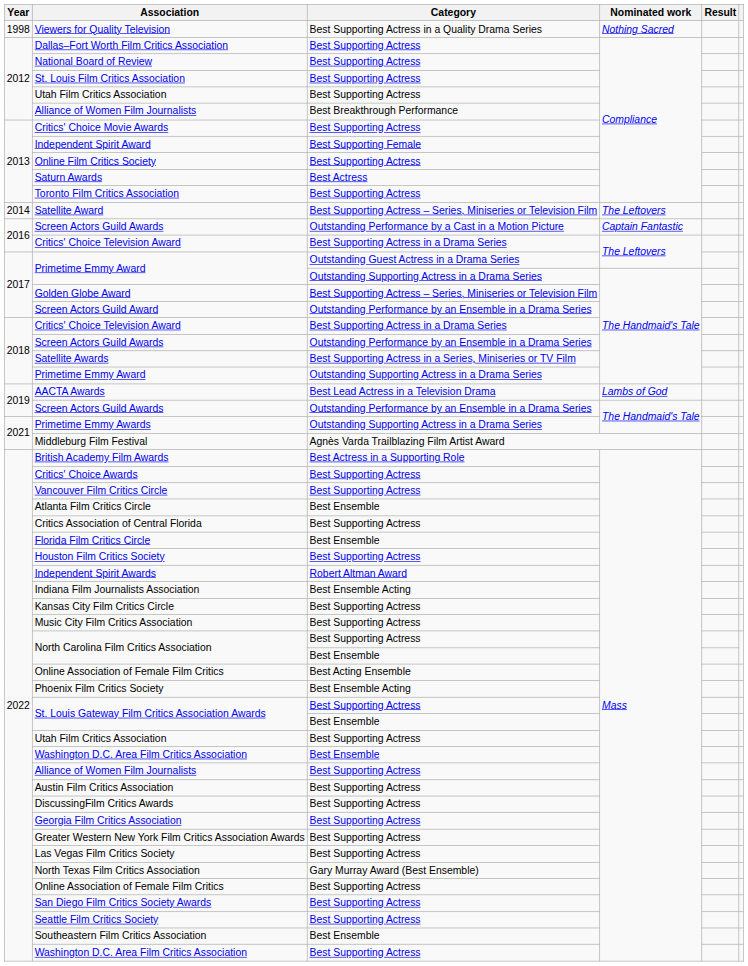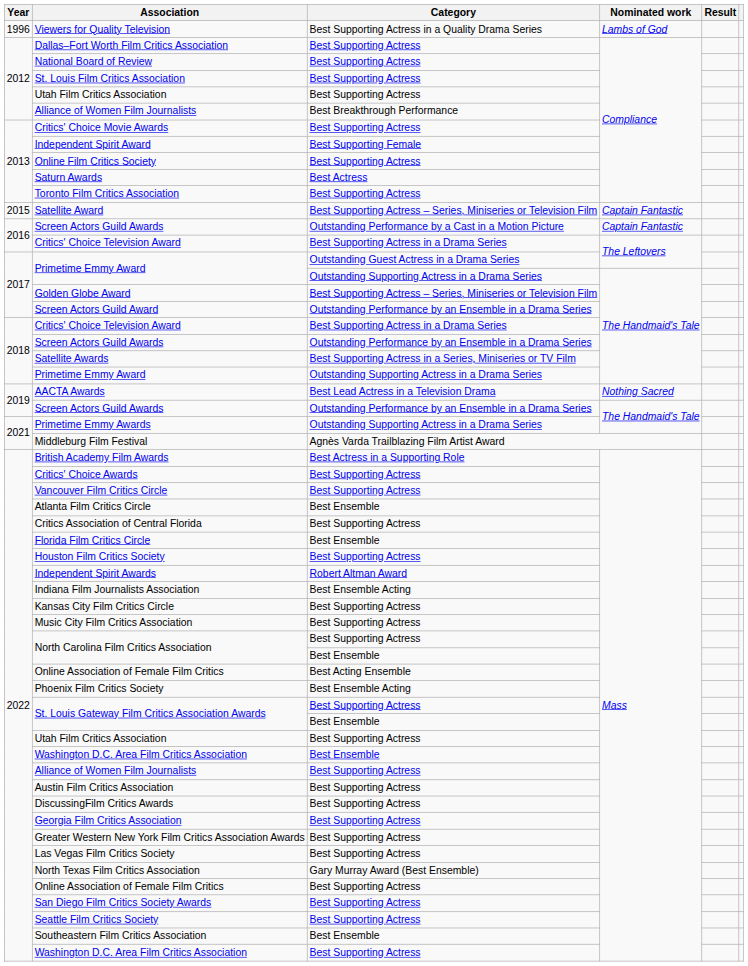 <table class="wikitable sortable">
 <tr>
 <th>Year</th>
 <th>Association</th>
 <th>Category</th>
 <th>Nominated work</th>
 <th>Result</th>
 <th></th>
 </tr>
 <tr>
-<td>1998</td>
+<td>1996</td>
 <td><a href='#'>Viewers for Quality Television</a></td>
 <td>Best Supporting Actress in a Quality Drama Series</td>
-<td><em><a href='#'>Nothing Sacred</a></em></td>
+<td><em><a href='#'>Lambs of God</a></em></td>
 <td></td>
 <td></td>
 </tr>
 <tr>
 <td rowspan="5">2012</td>
 <td><a href='#'>Dallas–Fort Worth Film Critics Association</a></td>
 <td><a href='#'>Best Supporting Actress</a></td>
 <td rowspan="10"><em><a href='#'>Compliance</a></em></td>
 <td></td>
 <td></td>
 </tr>
 <tr>
 <td><a href='#'>National Board of Review</a></td>
 <td><a href='#'>Best Supporting Actress</a></td>
 <td></td>
 <td style="text-align:center;"></td>
 </tr>
 <tr>
 <td><a href='#'>St. Louis Film Critics Association</a></td>
 <td><a href='#'>Best Supporting Actress</a></td>
 <td></td>
 <td style="text-align:center;"></td>
 </tr>
 <tr>
 <td>Utah Film Critics Association</td>
 <td>Best Supporting Actress</td>
 <td></td>
 <td></td>
 </tr>
 <tr>
 <td><a href='#'>Alliance of Women Film Journalists</a></td>
 <td>Best Breakthrough Performance</td>
 <td></td>
 <td></td>
 </tr>
 <tr>
 <td rowspan="5">2013</td>
 <td><a href='#'>Critics' Choice Movie Awards</a></td>
 <td><a href='#'>Best Supporting Actress</a></td>
 <td></td>
 <td style="text-align:center;"></td>
 </tr>
 <tr>
 <td><a href='#'>Independent Spirit Award</a></td>
 <td><a href='#'>Best Supporting Female</a></td>
 <td></td>
 <td style="text-align:center;"></td>
 </tr>
 <tr>
 <td><a href='#'>Online Film Critics Society</a></td>
 <td><a href='#'>Best Supporting Actress</a></td>
 <td></td>
 <td style="text-align:center;"></td>
 </tr>
 <tr>
 <td><a href='#'>Saturn Awards</a></td>
 <td><a href='#'>Best Actress</a></td>
 <td></td>
 <td style="text-align:center;"></td>
 </tr>
 <tr>
 <td><a href='#'>Toronto Film Critics Association</a></td>
 <td><a href='#'>Best Supporting Actress</a></td>
 <td></td>
 <td style="text-align:center;"></td>
 </tr>
 <tr>
-<td>2014</td>
+<td>2015</td>
 <td><a href='#'>Satellite Award</a></td>
 <td><a href='#'>Best Supporting Actress – Series, Miniseries or Television Film</a></td>
-<td><em><a href='#'>The Leftovers</a></em></td>
+<td><em><a href='#'>Captain Fantastic</a></em></td>
 <td></td>
 <td style="text-align:center;"></td>
 </tr>
 <tr>
 <td rowspan="2">2016</td>
 <td><a href='#'>Screen Actors Guild Awards</a></td>
 <td><a href='#'>Outstanding Performance by a Cast in a Motion Picture</a></td>
 <td><em><a href='#'>Captain Fantastic</a></em></td>
 <td></td>
 <td style="text-align:center;"></td>
 </tr>
 <tr>
 <td><a href='#'>Critics' Choice Television Award</a></td>
 <td><a href='#'>Best Supporting Actress in a Drama Series</a></td>
 <td rowspan=2><em><a href='#'>The Leftovers</a></em></td>
 <td></td>
 <td style="text-align:center;"></td>
 </tr>
 <tr>
 <td rowspan="4">2017</td>
 <td rowspan="2"><a href='#'>Primetime Emmy Award</a></td>
 <td><a href='#'>Outstanding Guest Actress in a Drama Series</a></td>
 <td></td>
 <td rowspan="2" style="text-align:center;"></td>
 </tr>
 <tr>
 <td><a href='#'>Outstanding Supporting Actress in a Drama Series</a></td>
 <td rowspan="7"><em><a href='#'>The Handmaid's Tale</a></em></td>
 <td></td>
 </tr>
 <tr>
 <td><a href='#'>Golden Globe Award</a></td>
 <td><a href='#'>Best Supporting Actress – Series, Miniseries or Television Film</a></td>
 <td></td>
 <td style="text-align:center;"></td>
 </tr>
 <tr>
 <td><a href='#'>Screen Actors Guild Award</a></td>
 <td><a href='#'>Outstanding Performance by an Ensemble in a Drama Series</a></td>
 <td></td>
 <td style="text-align:center;"></td>
 </tr>
 <tr>
 <td rowspan="4">2018</td>
 <td><a href='#'>Critics' Choice Television Award</a></td>
 <td><a href='#'>Best Supporting Actress in a Drama Series</a></td>
 <td></td>
 <td style="text-align:center;"></td>
 </tr>
 <tr>
 <td><a href='#'>Screen Actors Guild Awards</a></td>
 <td><a href='#'>Outstanding Performance by an Ensemble in a Drama Series</a></td>
 <td></td>
 <td style="text-align:center;"></td>
 </tr>
 <tr>
 <td><a href='#'>Satellite Awards</a></td>
 <td><a href='#'>Best Supporting Actress in a Series, Miniseries or TV Film</a></td>
 <td></td>
 <td style="text-align:center;"></td>
 </tr>
 <tr>
 <td><a href='#'>Primetime Emmy Award</a></td>
 <td><a href='#'>Outstanding Supporting Actress in a Drama Series</a></td>
 <td></td>
 <td style="text-align:center;"></td>
 </tr>
 <tr>
 <td rowspan="2">2019</td>
 <td><a href='#'>AACTA Awards</a></td>
 <td><a href='#'>Best Lead Actress in a Television Drama</a></td>
-<td><em><a href='#'>Lambs of God</a></em></td>
+<td><em><a href='#'>Nothing Sacred</a></em></td>
 <td></td>
 <td style="text-align:center;"></td>
 </tr>
 <tr>
 <td><a href='#'>Screen Actors Guild Awards</a></td>
 <td><a href='#'>Outstanding Performance by an Ensemble in a Drama Series</a></td>
 <td rowspan=2><em><a href='#'>The Handmaid's Tale</a></em></td>
 <td></td>
 <td style="text-align:center;"></td>
 </tr>
 <tr>
 <td rowspan="2">2021</td>
 <td><a href='#'>Primetime Emmy Awards</a></td>
 <td><a href='#'>Outstanding Supporting Actress in a Drama Series</a></td>
 <td></td>
 <td style="text-align:center;"></td>
 </tr>
 <tr>
 <td>Middleburg Film Festival</td>
 <td colspan=2>Agnès Varda Trailblazing Film Artist Award</td>
 <td></td>
 <td style="text-align:center;"></td>
 </tr>
 <tr>
 <td rowspan=33>2022</td>
 <td><a href='#'>British Academy Film Awards</a></td>
 <td><a href='#'>Best Actress in a Supporting Role</a></td>
 <td rowspan="33"><em><a href='#'>Mass</a></em></td>
 <td></td>
 <td style="text-align:center;"></td>
 </tr>
 <tr>
 <td><a href='#'>Critics' Choice Awards</a></td>
 <td><a href='#'>Best Supporting Actress</a></td>
 <td></td>
 <td style="text-align:center;"></td>
 </tr>
 <tr>
 <td><a href='#'>Vancouver Film Critics Circle</a></td>
 <td><a href='#'>Best Supporting Actress</a></td>
 <td></td>
 <td style="text-align:center;"></td>
 </tr>
 <tr>
 <td>Atlanta Film Critics Circle</td>
 <td>Best Ensemble</td>
 <td></td>
 <td style="text-align:center;"></td>
 </tr>
 <tr>
 <td>Critics Association of Central Florida</td>
 <td>Best Supporting Actress</td>
 <td></td>
 <td style="text-align:center;"></td>
 </tr>
 <tr>
 <td><a href='#'>Florida Film Critics Circle</a></td>
 <td>Best Ensemble</td>
 <td></td>
 <td style="text-align:center;"></td>
 </tr>
 <tr>
 <td><a href='#'>Houston Film Critics Society</a></td>
 <td><a href='#'>Best Supporting Actress</a></td>
 <td></td>
 <td style="text-align:center;"></td>
 </tr>
 <tr>
 <td><a href='#'>Independent Spirit Awards</a></td>
 <td><a href='#'>Robert Altman Award</a></td>
 <td></td>
 <td style="text-align:center;"></td>
 </tr>
 <tr>
 <td>Indiana Film Journalists Association</td>
 <td>Best Ensemble Acting</td>
 <td></td>
 <td style="text-align:center;"></td>
 </tr>
 <tr>
 <td>Kansas City Film Critics Circle</td>
 <td>Best Supporting Actress</td>
 <td></td>
 <td style="text-align:center;"></td>
 </tr>
 <tr>
 <td>Music City Film Critics Association</td>
 <td>Best Supporting Actress</td>
 <td></td>
 <td style="text-align:center;"></td>
 </tr>
 <tr>
 <td rowspan=2>North Carolina Film Critics Association</td>
 <td>Best Supporting Actress</td>
 <td></td>
 <td rowspan=2 style="text-align:center;"></td>
 </tr>
 <tr>
 <td>Best Ensemble</td>
 <td></td>
 </tr>
 <tr>
 <td>Online Association of Female Film Critics</td>
 <td>Best Acting Ensemble</td>
 <td></td>
 <td style="text-align:center;"></td>
 </tr>
 <tr>
 <td>Phoenix Film Critics Society</td>
 <td>Best Ensemble Acting</td>
 <td></td>
 <td style="text-align:center;"></td>
 </tr>
 <tr>
 <td rowspan=2><a href='#'>St. Louis Gateway Film Critics Association Awards</a></td>
 <td><a href='#'>Best Supporting Actress</a></td>
 <td></td>
 <td style="text-align:center;"></td>
 </tr>
 <tr>
 <td>Best Ensemble</td>
 <td></td>
 <td style="text-align:center;"></td>
 </tr>
 <tr>
 <td>Utah Film Critics Association</td>
 <td>Best Supporting Actress</td>
 <td></td>
 <td style="text-align:center;"></td>
 </tr>
 <tr>
 <td><a href='#'>Washington D.C. Area Film Critics Association</a></td>
 <td><a href='#'>Best Ensemble</a></td>
 <td></td>
 <td style="text-align:center;"></td>
 </tr>
 <tr>
 <td><a href='#'>Alliance of Women Film Journalists</a></td>
 <td><a href='#'>Best Supporting Actress</a></td>
 <td></td>
 <td style="text-align:center;"></td>
 </tr>
 <tr>
 <td>Austin Film Critics Association</td>
 <td>Best Supporting Actress</td>
 <td></td>
 <td style="text-align:center;"></td>
 </tr>
 <tr>
 <td>DiscussingFilm Critics Awards</td>
 <td>Best Supporting Actress</td>
 <td></td>
 <td style="text-align:center;"></td>
 </tr>
 <tr>
 <td><a href='#'>Georgia Film Critics Association</a></td>
 <td><a href='#'>Best Supporting Actress</a></td>
 <td></td>
 <td style="text-align:center;"></td>
 </tr>
 <tr>
 <td>Greater Western New York Film Critics Association Awards</td>
 <td>Best Supporting Actress</td>
 <td></td>
 <td style="text-align:center;"></td>
 </tr>
 <tr>
 <td>Las Vegas Film Critics Society</td>
 <td>Best Supporting Actress</td>
 <td></td>
 <td style="text-align:center;"></td>
 </tr>
 <tr>
 <td>North Texas Film Critics Association</td>
 <td>Gary Murray Award (Best Ensemble)</td>
 <td></td>
 <td style="text-align:center;"></td>
 </tr>
 <tr>
 <td>Online Association of Female Film Critics</td>
 <td>Best Supporting Actress</td>
 <td></td>
 <td style="text-align:center;"></td>
 </tr>
 <tr>
 <td><a href='#'>San Diego Film Critics Society Awards</a></td>
 <td><a href='#'>Best Supporting Actress</a></td>
 <td></td>
 <td style="text-align:center;"></td>
 </tr>
 <tr>
 <td><a href='#'>Seattle Film Critics Society</a></td>
 <td><a href='#'>Best Supporting Actress</a></td>
 <td></td>
 <td style="text-align:center;"></td>
 </tr>
 <tr>
 <td>Southeastern Film Critics Association</td>
 <td>Best Ensemble</td>
 <td></td>
 <td style="text-align:center;"></td>
 </tr>
 <tr>
 <td><a href='#'>Washington D.C. Area Film Critics Association</a></td>
 <td><a href='#'>Best Supporting Actress</a></td>
 <td></td>
 <td style="text-align:center;"></td>
 </tr>
 </table>
